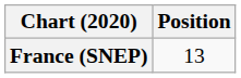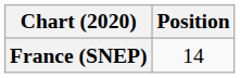 <table class="wikitable plainrowheaders" style="text-align:center">
 <tr>
 <th scope="col">Chart (2020)</th>
 <th scope="col">Position</th>
 </tr>
 <tr>
 <th scope="row">France (SNEP)</th>
-<td>13</td>
+<td>14</td>
 </tr>
 </table>
